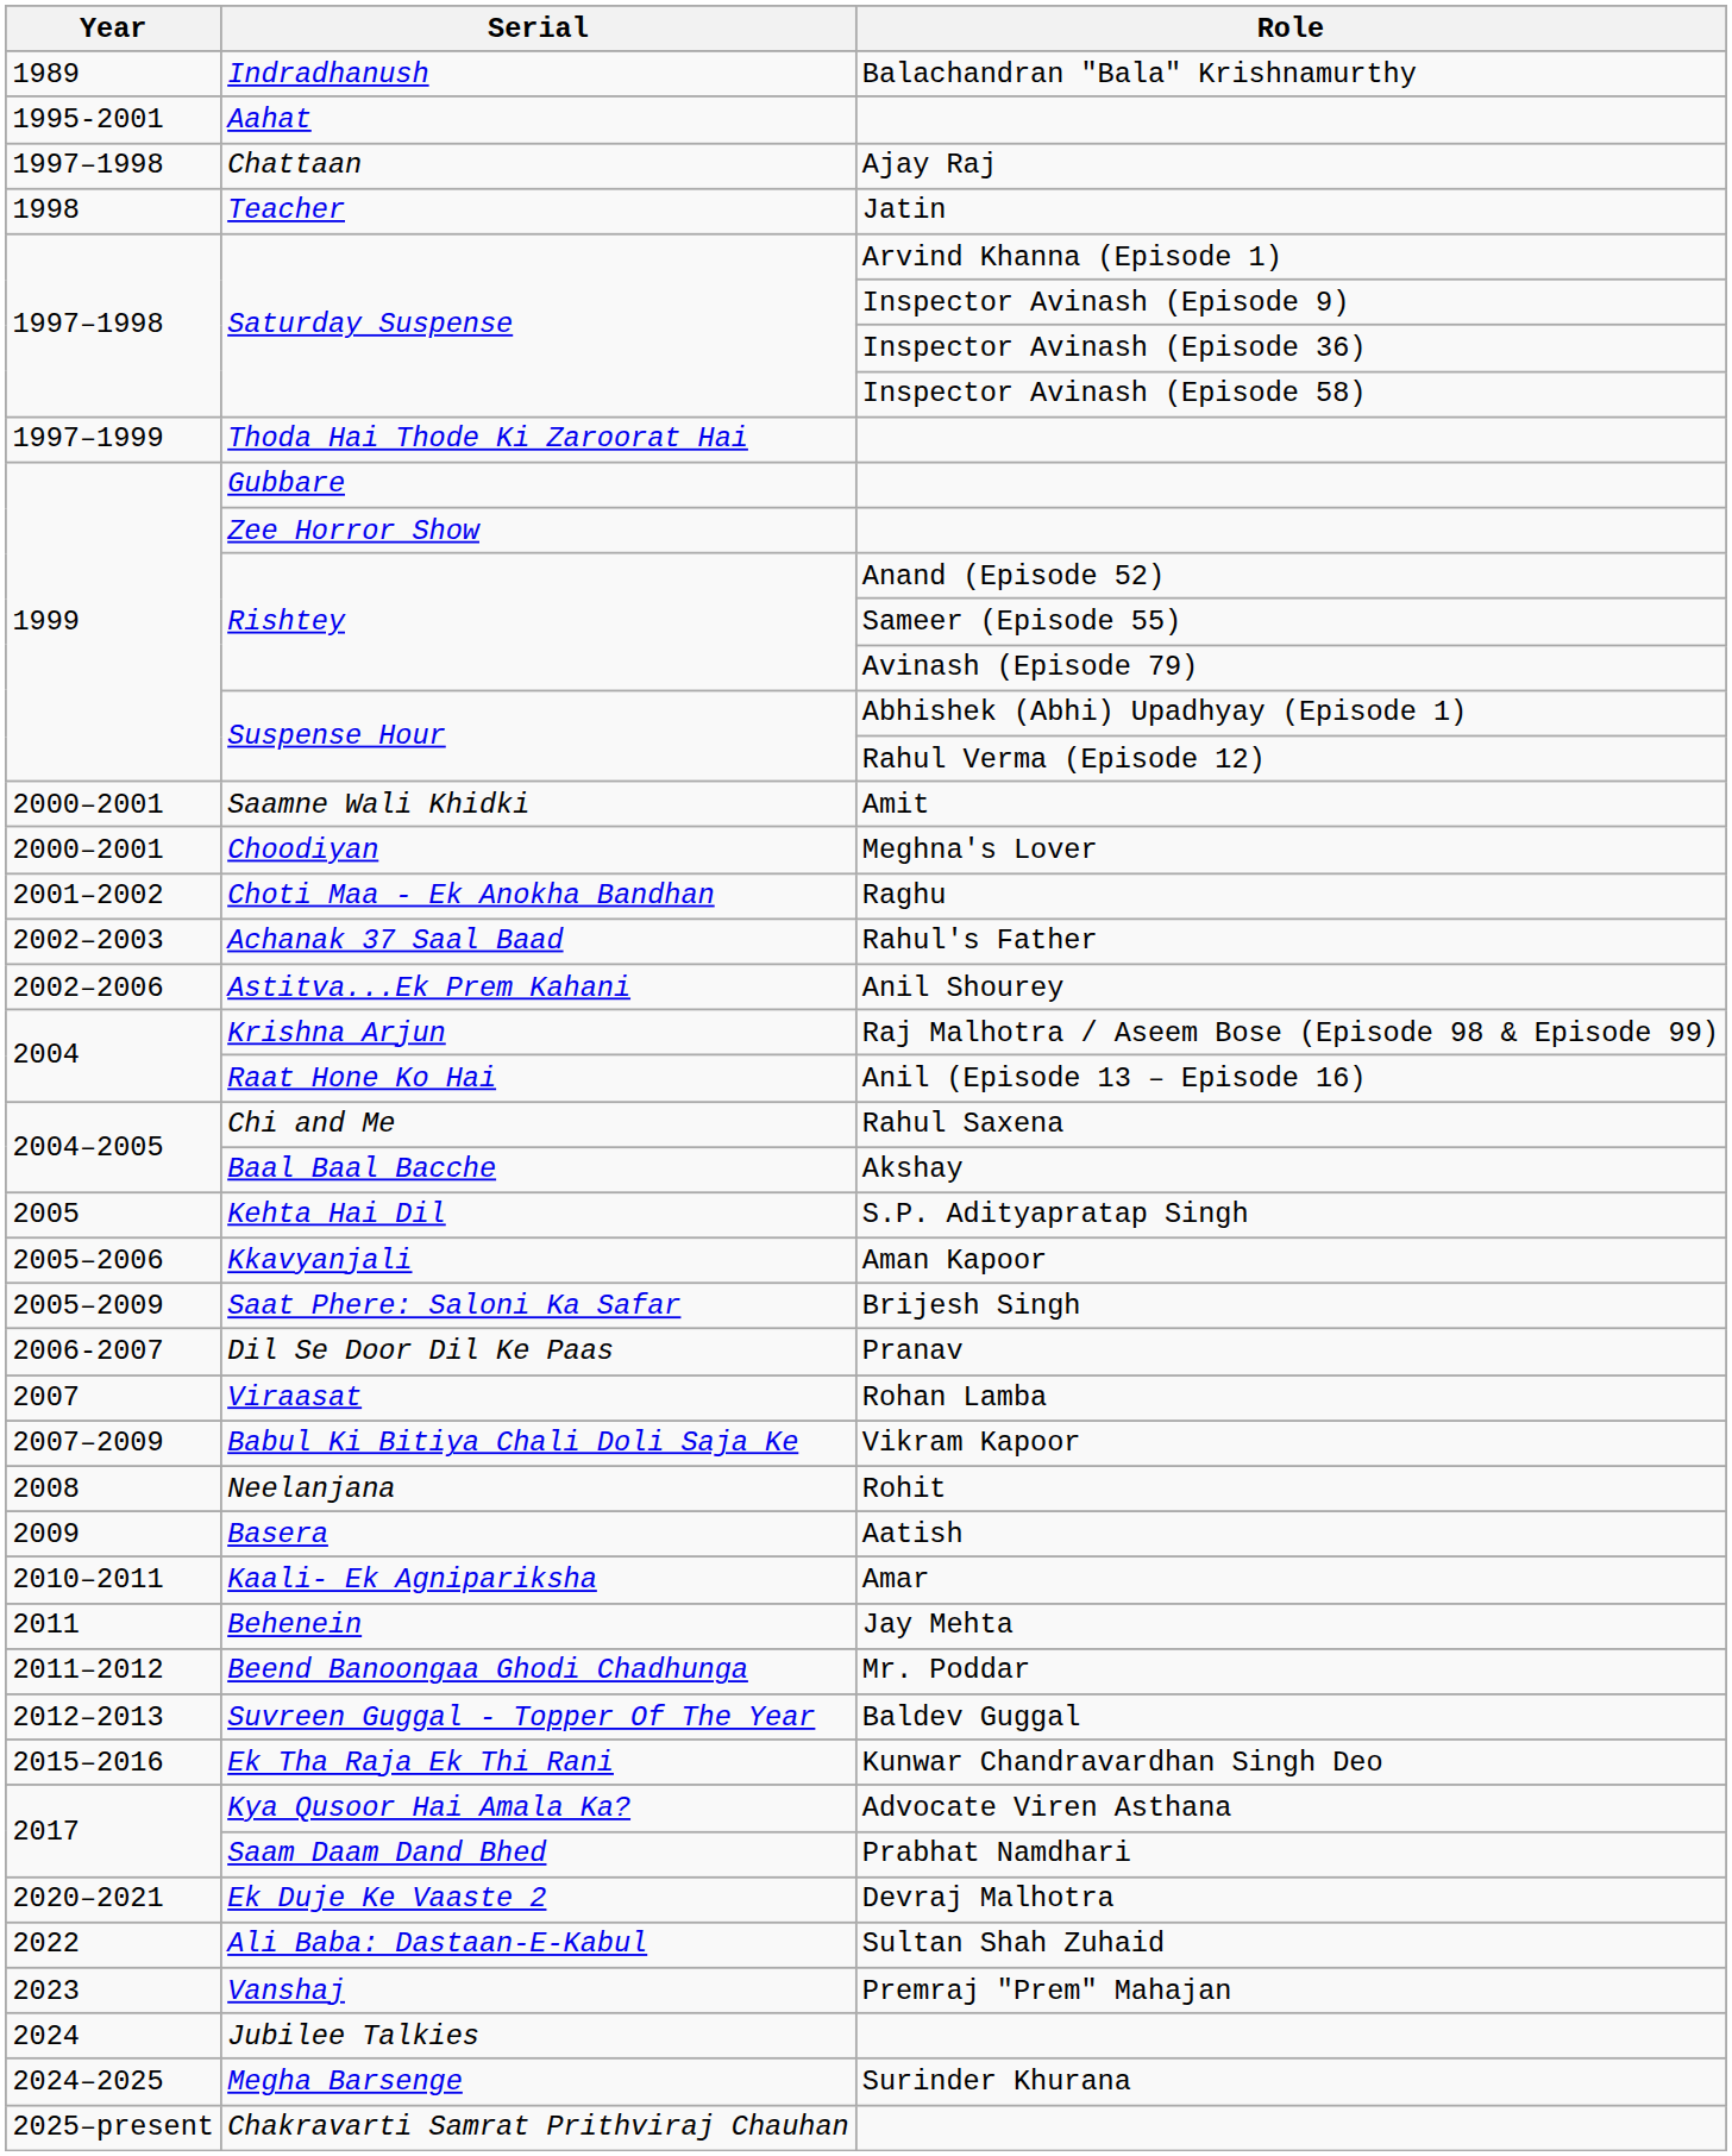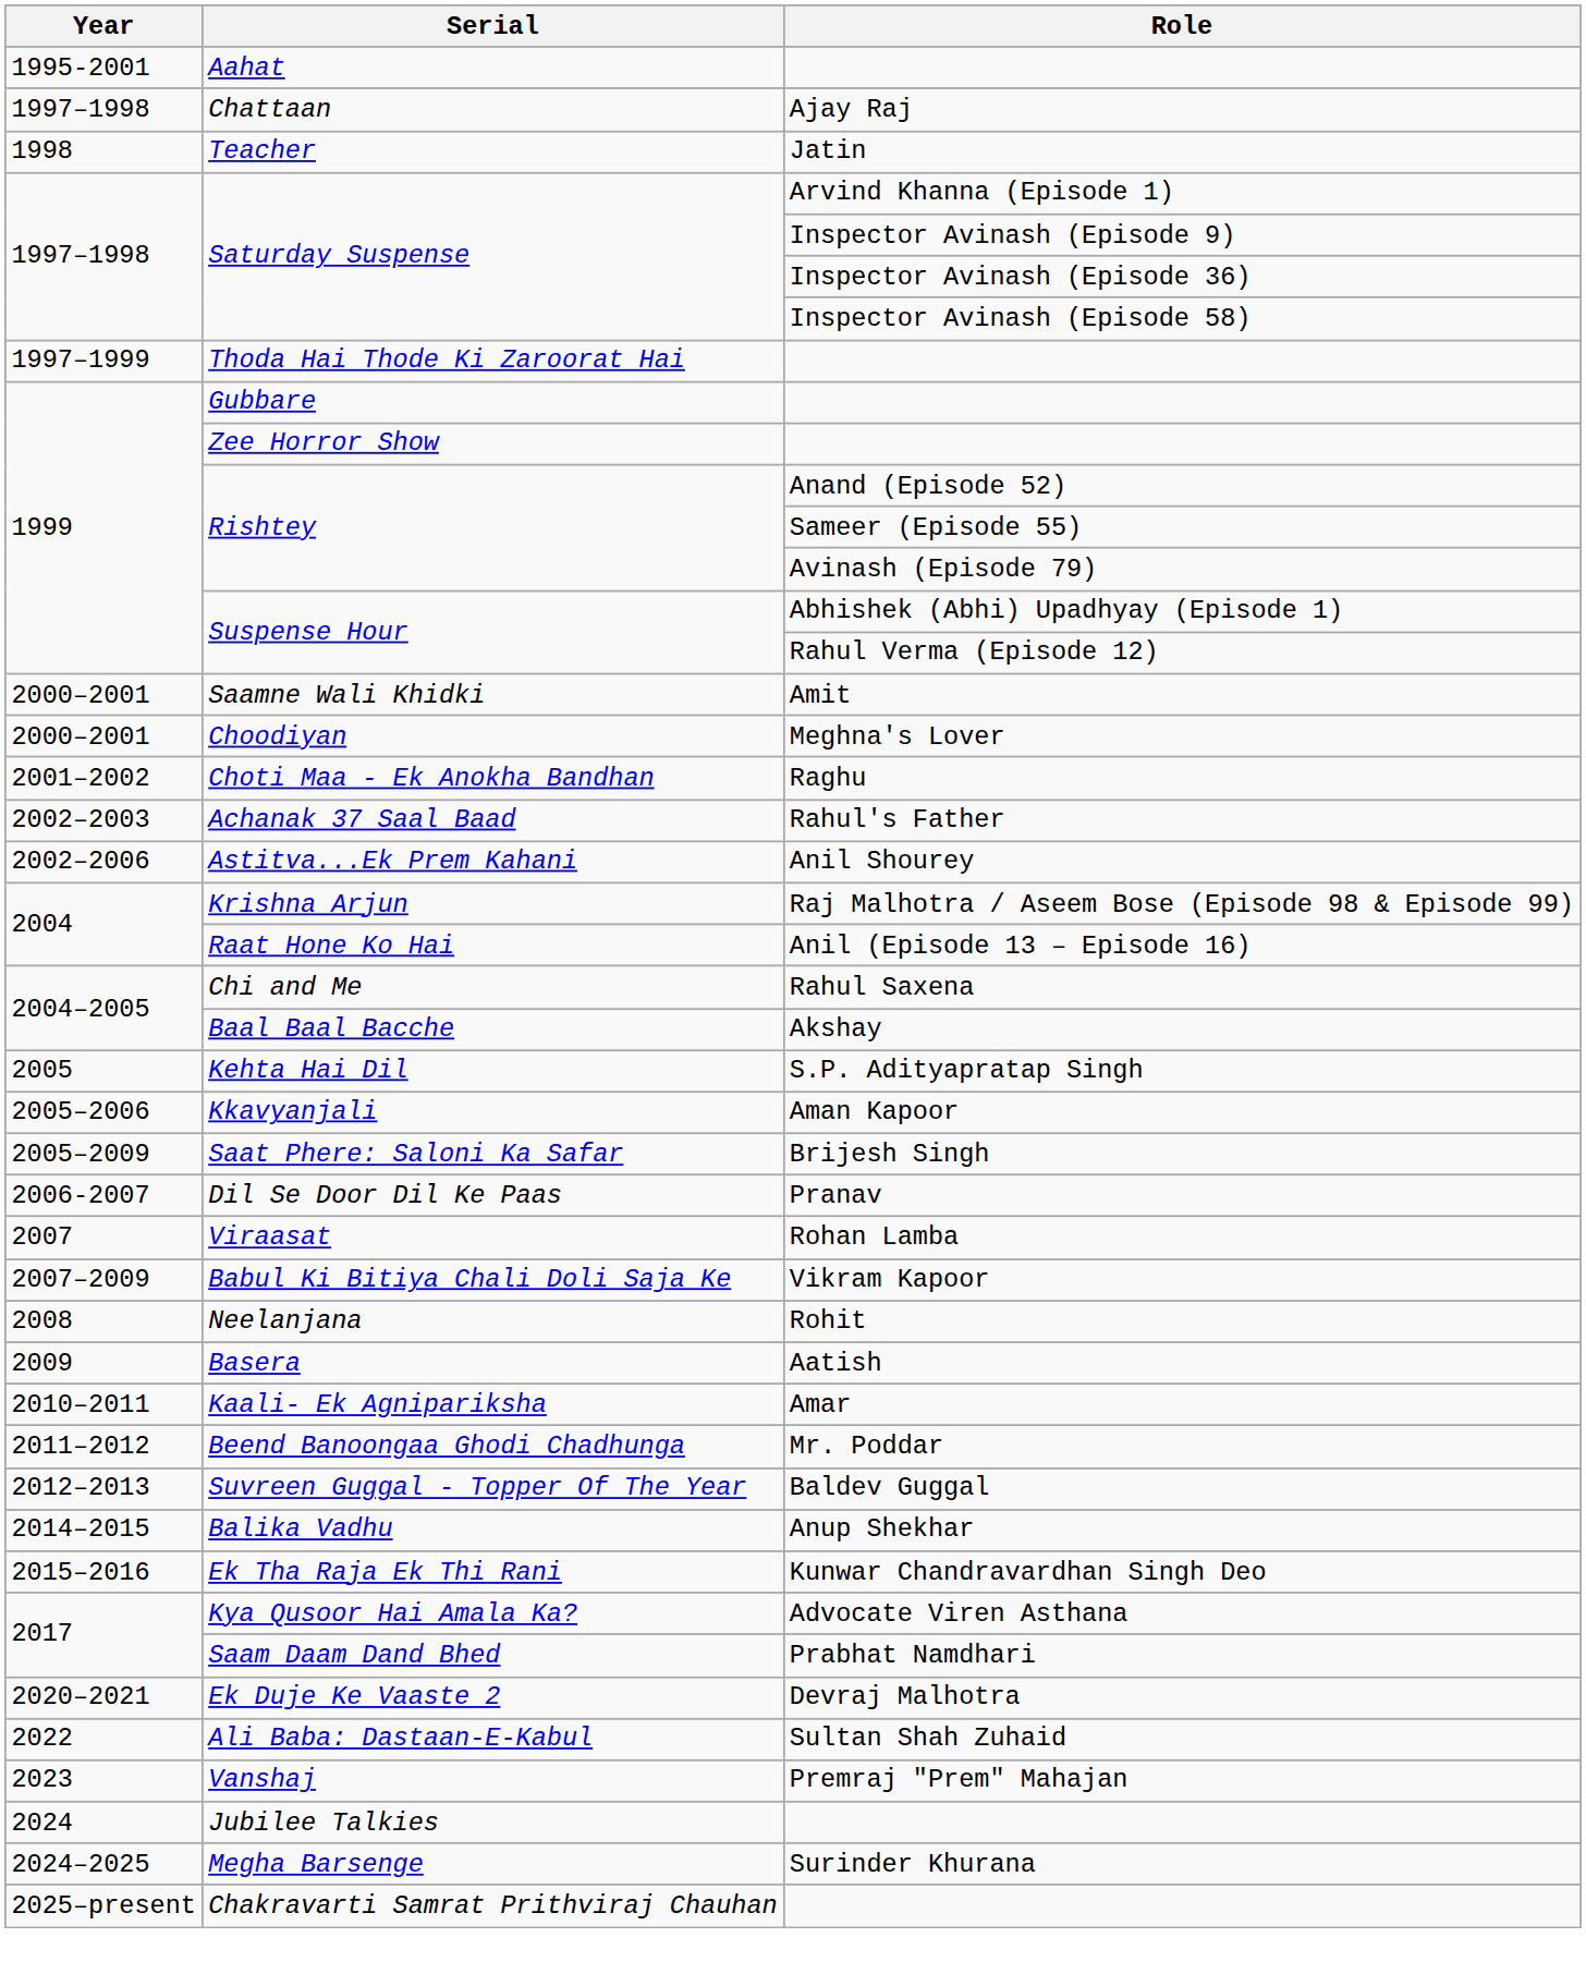 <table class="wikitable sortable">
 <tr>
 <th>Year</th>
 <th>Serial</th>
 <th>Role</th>
-</tr>
-<tr>
-<td>1989</td>
-<td><em><a href='#'>Indradhanush</a></em></td>
-<td>Balachandran "Bala" Krishnamurthy</td>
 </tr>
 <tr>
 <td>1995-2001</td>
 <td><em><a href='#'>Aahat</a></em></td>
 <td></td>
 </tr>
 <tr>
 <td>1997–1998</td>
 <td><em>Chattaan</em></td>
 <td>Ajay Raj</td>
 </tr>
 <tr>
 <td>1998</td>
 <td><em><a href='#'>Teacher</a></em></td>
 <td>Jatin</td>
 </tr>
 <tr>
 <td rowspan="4">1997–1998</td>
 <td rowspan="4"><em><a href='#'>Saturday Suspense</a></em></td>
 <td>Arvind Khanna (Episode 1)</td>
 </tr>
 <tr>
 <td>Inspector Avinash (Episode 9)</td>
 </tr>
 <tr>
 <td>Inspector Avinash (Episode 36)</td>
 </tr>
 <tr>
 <td>Inspector Avinash (Episode 58)</td>
 </tr>
 <tr>
 <td>1997–1999</td>
 <td><em><a href='#'>Thoda Hai Thode Ki Zaroorat Hai</a></em></td>
 <td></td>
 </tr>
 <tr>
 <td rowspan="7">1999</td>
 <td><em><a href='#'>Gubbare</a></em></td>
 <td></td>
 </tr>
 <tr>
 <td><em><a href='#'>Zee Horror Show</a></em></td>
 <td></td>
 </tr>
 <tr>
 <td rowspan="3"><em><a href='#'>Rishtey</a></em></td>
 <td>Anand (Episode 52)</td>
 </tr>
 <tr>
 <td>Sameer (Episode 55)</td>
 </tr>
 <tr>
 <td>Avinash (Episode 79)</td>
 </tr>
 <tr>
 <td rowspan="2"><em><a href='#'>Suspense Hour</a></em></td>
 <td>Abhishek (Abhi) Upadhyay (Episode 1)</td>
 </tr>
 <tr>
 <td>Rahul Verma (Episode 12)</td>
 </tr>
 <tr>
 <td>2000–2001</td>
 <td><em>Saamne Wali Khidki</em></td>
 <td>Amit</td>
 </tr>
 <tr>
 <td>2000–2001</td>
 <td><em><a href='#'>Choodiyan</a></em></td>
 <td>Meghna's Lover</td>
 </tr>
 <tr>
 <td>2001–2002</td>
 <td><em><a href='#'>Choti Maa - Ek Anokha Bandhan</a></em></td>
 <td>Raghu</td>
 </tr>
 <tr>
 <td>2002–2003</td>
 <td><em><a href='#'>Achanak 37 Saal Baad</a></em></td>
 <td>Rahul's Father</td>
 </tr>
 <tr>
 <td>2002–2006</td>
 <td><em><a href='#'>Astitva...Ek Prem Kahani</a></em></td>
 <td>Anil Shourey</td>
 </tr>
 <tr>
 <td rowspan="2">2004</td>
 <td><em><a href='#'>Krishna Arjun</a></em></td>
 <td>Raj Malhotra / Aseem Bose (Episode 98 & Episode 99)</td>
 </tr>
 <tr>
 <td><em><a href='#'>Raat Hone Ko Hai</a></em></td>
 <td>Anil (Episode 13 – Episode 16)</td>
 </tr>
 <tr>
 <td rowspan="2">2004–2005</td>
 <td><em>Chi and Me</em></td>
 <td>Rahul Saxena</td>
 </tr>
 <tr>
 <td><em><a href='#'>Baal Baal Bacche</a></em></td>
 <td>Akshay</td>
 </tr>
 <tr>
 <td>2005</td>
 <td><em><a href='#'>Kehta Hai Dil</a></em></td>
 <td>S.P. Adityapratap Singh</td>
 </tr>
 <tr>
 <td>2005–2006</td>
 <td><em><a href='#'>Kkavyanjali</a></em></td>
 <td>Aman Kapoor</td>
 </tr>
 <tr>
 <td>2005–2009</td>
 <td><em><a href='#'>Saat Phere: Saloni Ka Safar</a></em></td>
 <td>Brijesh Singh</td>
 </tr>
 <tr>
 <td>2006-2007</td>
 <td><em>Dil Se Door Dil Ke Paas</em></td>
 <td>Pranav</td>
 </tr>
 <tr>
 <td>2007</td>
 <td><em><a href='#'>Viraasat</a></em></td>
 <td>Rohan Lamba</td>
 </tr>
 <tr>
 <td>2007–2009</td>
 <td><em><a href='#'>Babul Ki Bitiya Chali Doli Saja Ke</a></em></td>
 <td>Vikram Kapoor</td>
 </tr>
 <tr>
 <td>2008</td>
 <td><em>Neelanjana</em></td>
 <td>Rohit</td>
 </tr>
 <tr>
 <td>2009</td>
 <td><em><a href='#'>Basera</a></em></td>
 <td>Aatish</td>
 </tr>
 <tr>
 <td>2010–2011</td>
 <td><em><a href='#'>Kaali- Ek Agnipariksha</a></em></td>
 <td>Amar</td>
 </tr>
 <tr>
-<td>2011</td>
-<td><em><a href='#'>Behenein</a></em></td>
-<td>Jay Mehta</td>
-</tr>
-<tr>
 <td>2011–2012</td>
 <td><em><a href='#'>Beend Banoongaa Ghodi Chadhunga</a></em></td>
 <td>Mr. Poddar</td>
 </tr>
 <tr>
 <td>2012–2013</td>
 <td><em><a href='#'>Suvreen Guggal - Topper Of The Year</a></em></td>
 <td>Baldev Guggal</td>
+</tr>
+<tr>
+<td>2014–2015</td>
+<td><em><a href='#'>Balika Vadhu</a></em></td>
+<td>Anup Shekhar</td>
 </tr>
 <tr>
 <td>2015–2016</td>
 <td><em><a href='#'>Ek Tha Raja Ek Thi Rani</a></em></td>
 <td>Kunwar Chandravardhan Singh Deo</td>
 </tr>
 <tr>
 <td rowspan="2">2017</td>
 <td><em><a href='#'>Kya Qusoor Hai Amala Ka?</a></em></td>
 <td>Advocate Viren Asthana</td>
 </tr>
 <tr>
 <td><em><a href='#'>Saam Daam Dand Bhed</a></em></td>
 <td>Prabhat Namdhari</td>
 </tr>
 <tr>
 <td>2020–2021</td>
 <td><em><a href='#'>Ek Duje Ke Vaaste 2</a></em></td>
 <td>Devraj Malhotra</td>
 </tr>
 <tr>
 <td>2022</td>
 <td><em><a href='#'>Ali Baba: Dastaan-E-Kabul</a></em></td>
 <td>Sultan Shah Zuhaid</td>
 </tr>
 <tr>
 <td>2023</td>
 <td><em><a href='#'>Vanshaj</a></em></td>
 <td>Premraj "Prem" Mahajan</td>
 </tr>
 <tr>
 <td>2024</td>
 <td><em>Jubilee Talkies</em></td>
 <td></td>
 </tr>
 <tr>
 <td>2024–2025</td>
 <td><em><a href='#'>Megha Barsenge</a></em></td>
 <td>Surinder Khurana</td>
 </tr>
 <tr>
 <td>2025–present</td>
 <td><em>Chakravarti Samrat Prithviraj Chauhan</em></td>
 <td></td>
 </tr>
 <tr>
 </tr>
 </table>
